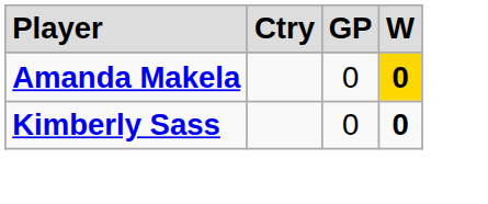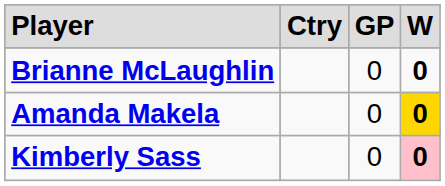 <table class="wikitable">
 <tr align="center" style="font-weight:bold; background-color:#dddddd;" |>
 <td align="left">Player</td>
 <td>Ctry</td>
 <td>GP</td>
 <td>W</td>
+</tr>
+<tr align="center">
+<td align="left"><strong><a href='#'>Brianne McLaughlin</a></strong></td>
+<td></td>
+<td>0</td>
+<td><strong>0</strong></td>
 </tr>
 <tr align="center">
 <td align="left"><strong><a href='#'>Amanda Makela</a></strong></td>
 <td></td>
 <td>0</td>
 <td style="background: gold;"><strong>0</strong></td>
 </tr>
 <tr align="center">
 <td align="left"><strong><a href='#'>Kimberly Sass</a></strong></td>
 <td></td>
 <td>0</td>
-<td><strong>0</strong></td>
+<td style="background: pink;"><strong>0</strong></td>
 </tr>
 </table>
